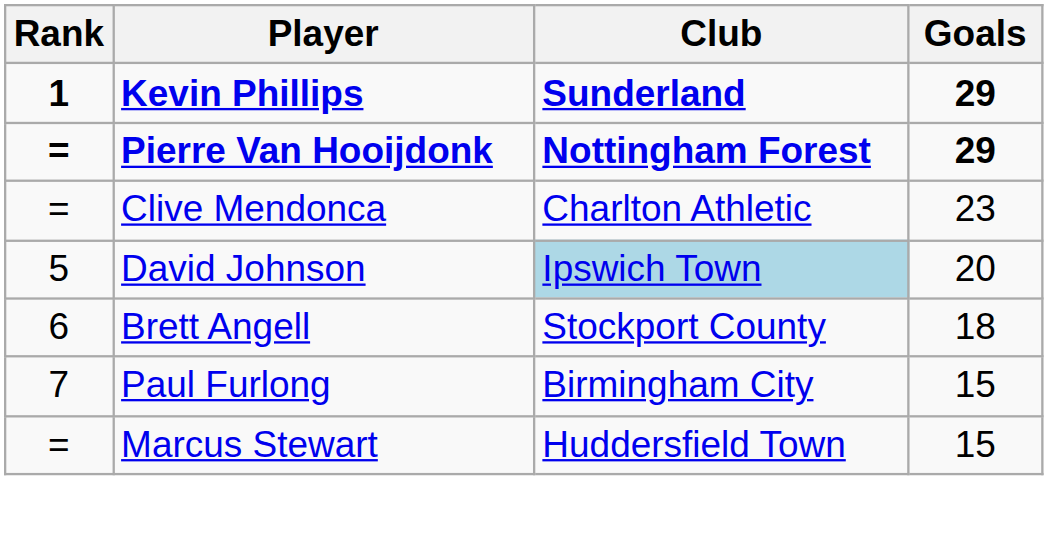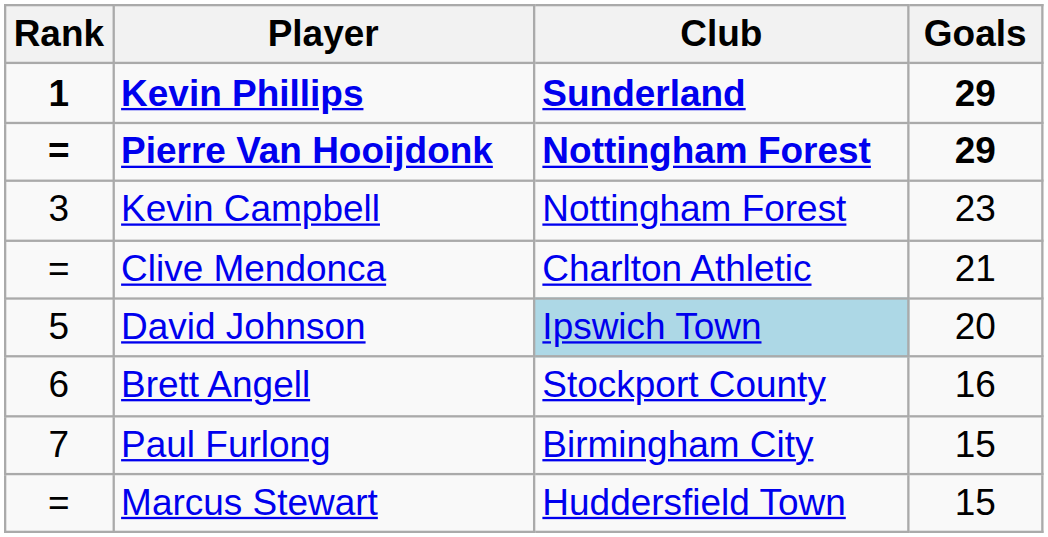 <table class="wikitable" style="text-align: center;">
 <tr>
 <th width=20>Rank</th>
 <th width=175>Player</th>
 <th width=155>Club</th>
 <th width=50>Goals</th>
 </tr>
 <tr>
 <td><strong>1</strong></td>
 <td align=left> <strong> <a href='#'>Kevin Phillips</a> </strong></td>
 <td align=left><strong> <a href='#'>Sunderland</a> </strong></td>
 <td><strong>29</strong></td>
 </tr>
 <tr>
 <td><strong>=</strong></td>
 <td align=left> <strong> <a href='#'>Pierre Van Hooijdonk</a> </strong></td>
 <td align=left><strong> <a href='#'>Nottingham Forest</a> </strong></td>
 <td><strong>29</strong></td>
 </tr>
 <tr>
+<td>3</td>
+<td align=left> <a href='#'>Kevin Campbell</a></td>
+<td align=left><a href='#'>Nottingham Forest</a></td>
+<td>23</td>
+</tr>
+<tr>
 <td>=</td>
 <td align=left> <a href='#'>Clive Mendonca</a></td>
 <td align=left><a href='#'>Charlton Athletic</a></td>
-<td>23</td>
+<td>21</td>
 </tr>
 <tr>
 <td>5</td>
 <td align=left> <a href='#'>David Johnson</a></td>
 <td align=left style="background: lightblue;"><a href='#'>Ipswich Town</a></td>
 <td>20</td>
 </tr>
 <tr>
 <td>6</td>
 <td align=left> <a href='#'>Brett Angell</a></td>
 <td align=left><a href='#'>Stockport County</a></td>
-<td>18</td>
+<td>16</td>
 </tr>
 <tr>
 <td>7</td>
 <td align=left> <a href='#'>Paul Furlong</a></td>
 <td align=left><a href='#'>Birmingham City</a></td>
 <td>15</td>
 </tr>
 <tr>
 <td>=</td>
 <td align=left> <a href='#'>Marcus Stewart</a></td>
 <td align=left><a href='#'>Huddersfield Town</a></td>
 <td>15</td>
 </tr>
 </table>
